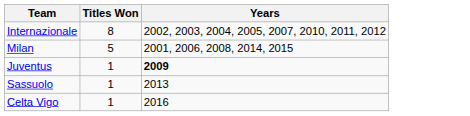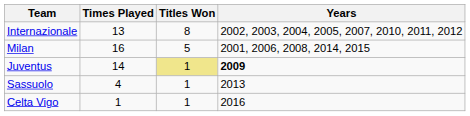 <table class="wikitable">
 <tr>
 <th>Team</th>
+<th>Times Played</th>
 <th>Titles Won</th>
 <th>Years</th>
 </tr>
 <tr>
 <td> <a href='#'>Internazionale</a></td>
+<td style="text-align:center">13</td>
 <td style="text-align:center">8</td>
 <td>2002, 2003, 2004, 2005, 2007, 2010, 2011, 2012</td>
 </tr>
 <tr>
 <td> <a href='#'>Milan</a></td>
+<td style="text-align:center">16</td>
 <td style="text-align:center">5</td>
 <td>2001, 2006, 2008, 2014, 2015</td>
 </tr>
 <tr>
 <td> <a href='#'>Juventus</a></td>
-<td style="text-align:center">1</td>
+<td style="text-align:center">14</td>
+<td style="background: khaki; text-align:center">1</td>
 <td><strong>2009</strong></td>
 </tr>
 <tr>
 <td> <a href='#'>Sassuolo</a></td>
+<td style="text-align:center">4</td>
 <td style="text-align:center">1</td>
 <td>2013</td>
 </tr>
 <tr>
 <td> <a href='#'>Celta Vigo</a></td>
 <td style="text-align:center">1</td>
+<td style="text-align:center">1</td>
 <td>2016</td>
 </tr>
 </table>
